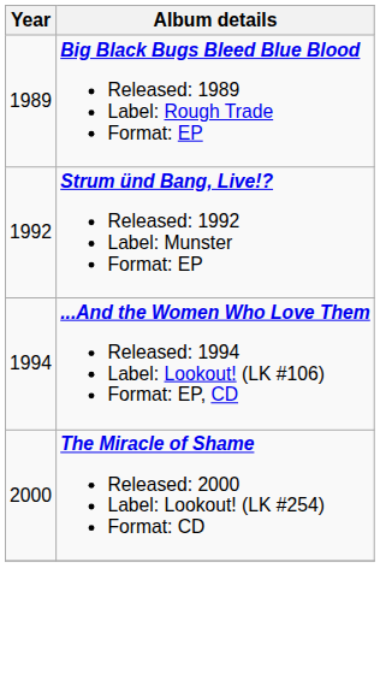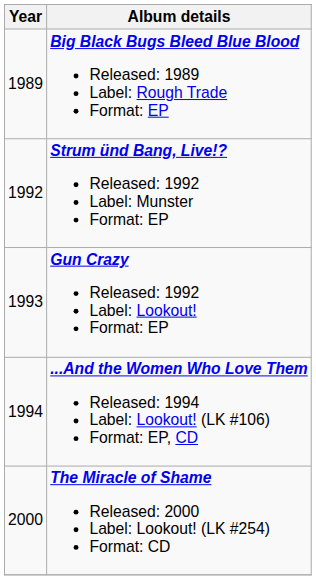 <table class ="wikitable">
 <tr>
 <th>Year</th>
 <th>Album details</th>
 </tr>
 <tr>
 <td>1989</td>
 <td><strong><em><a href='#'>Big Black Bugs Bleed Blue Blood</a></em></strong><br><ul><li>Released: 1989</li><li>Label: <a href='#'>Rough Trade</a></li><li>Format: <a href='#'>EP</a></li></ul></td>
 </tr>
 <tr>
 <td>1992</td>
 <td><strong><em><a href='#'>Strum ünd Bang, Live!?</a></em></strong><br><ul><li>Released: 1992</li><li>Label: Munster</li><li>Format: EP</li></ul></td>
 </tr>
 <tr>
+<td>1993</td>
+<td><strong><em><a href='#'>Gun Crazy</a></em></strong><br><ul><li>Released: 1992</li><li>Label: <a href='#'>Lookout!</a></li><li>Format: EP</li></ul></td>
+</tr>
+<tr>
 <td>1994</td>
 <td><strong><em><a href='#'>...And the Women Who Love Them</a></em></strong><br><ul><li>Released: 1994</li><li>Label: <a href='#'>Lookout!</a> (LK #106)</li><li>Format: EP, <a href='#'>CD</a></li></ul></td>
 </tr>
 <tr>
 <td>2000</td>
 <td><strong><em><a href='#'>The Miracle of Shame</a></em></strong><br><ul><li>Released: 2000</li><li>Label: Lookout! (LK #254)</li><li>Format: CD</li></ul></td>
 </tr>
 <tr>
 </tr>
 </table>
